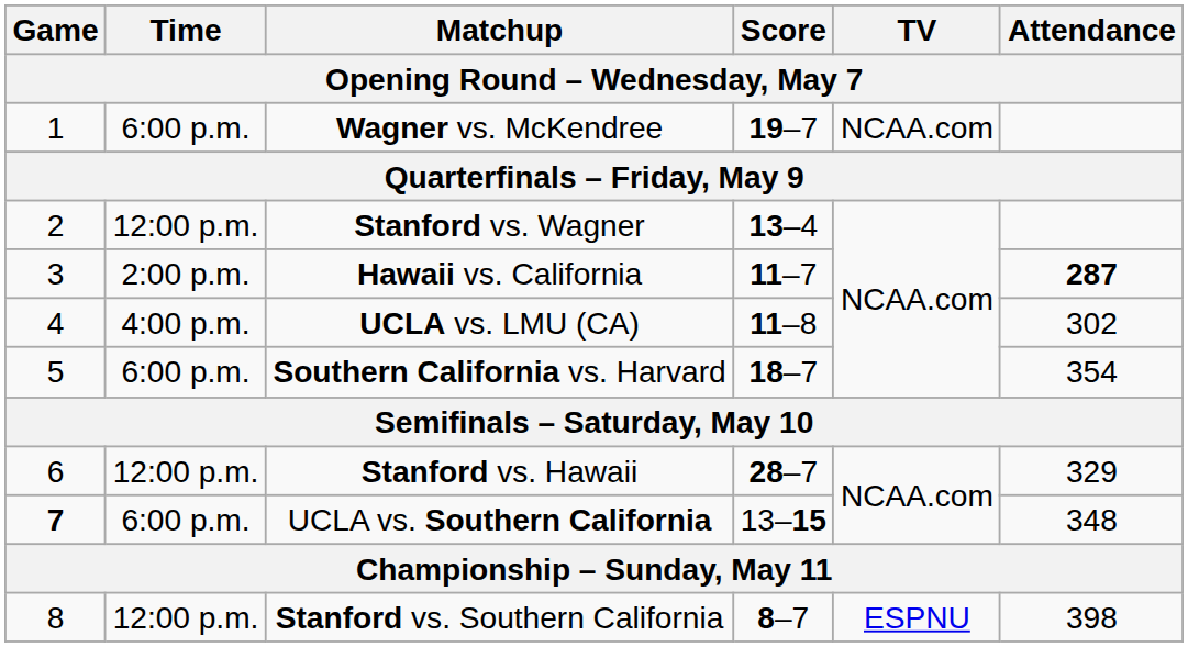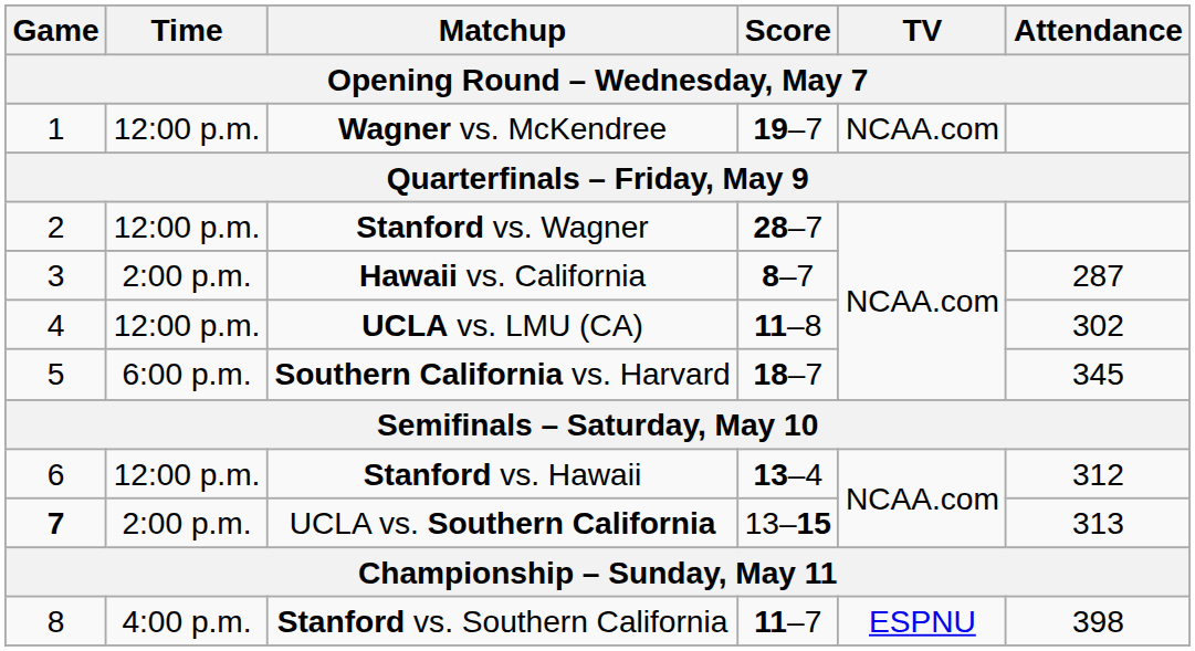 <table class="wikitable" style="font-size: 95%;text-align:center">
 <tr>
 <th>Game</th>
 <th>Time</th>
 <th>Matchup</th>
 <th>Score</th>
 <th>TV</th>
 <th>Attendance</th>
 </tr>
 <tr>
 <th colspan=6>Opening Round – Wednesday, May 7</th>
 </tr>
 <tr>
 <td>1</td>
-<td>6:00 p.m.</td>
+<td>12:00 p.m.</td>
 <td><strong>Wagner</strong> vs. McKendree</td>
 <td><strong>19</strong>–7</td>
 <td>NCAA.com</td>
 <td></td>
 </tr>
 <tr>
 <th colspan=6>Quarterfinals – Friday, May 9</th>
 </tr>
 <tr>
 <td>2</td>
 <td>12:00 p.m.</td>
 <td><strong>Stanford</strong> vs. Wagner</td>
-<td><strong>13</strong>–4</td>
+<td><strong>28</strong>–7</td>
 <td rowspan=4>NCAA.com</td>
 <td></td>
 </tr>
 <tr>
 <td>3</td>
 <td>2:00 p.m.</td>
 <td><strong>Hawaii</strong> vs. California</td>
-<td><strong>11</strong>–7</td>
-<td><strong>287</strong></td>
+<td><strong>8</strong>–7</td>
+<td>287</td>
 </tr>
 <tr>
 <td>4</td>
-<td>4:00 p.m.</td>
+<td>12:00 p.m.</td>
 <td><strong>UCLA</strong> vs. LMU (CA)</td>
 <td><strong>11</strong>–8</td>
 <td>302</td>
 </tr>
 <tr>
 <td>5</td>
 <td>6:00 p.m.</td>
 <td><strong>Southern California</strong> vs. Harvard</td>
 <td><strong>18</strong>–7</td>
-<td>354</td>
+<td>345</td>
 </tr>
 <tr>
 <th colspan=6>Semifinals – Saturday, May 10</th>
 </tr>
 <tr>
 <td>6</td>
 <td>12:00 p.m.</td>
 <td><strong>Stanford</strong> vs. Hawaii</td>
-<td><strong>28</strong>–7</td>
+<td><strong>13</strong>–4</td>
 <td rowspan=2>NCAA.com</td>
-<td>329</td>
+<td>312</td>
 </tr>
 <tr>
 <td><strong>7</strong></td>
-<td>6:00 p.m.</td>
+<td>2:00 p.m.</td>
 <td>UCLA vs. <strong>Southern California</strong></td>
 <td>13–<strong>15</strong></td>
-<td>348</td>
+<td>313</td>
 </tr>
 <tr>
 <th colspan=6>Championship – Sunday, May 11</th>
 </tr>
 <tr>
 <td>8</td>
-<td>12:00 p.m.</td>
+<td>4:00 p.m.</td>
 <td><strong>Stanford</strong> vs. Southern California</td>
-<td><strong>8</strong>–7</td>
+<td><strong>11</strong>–7</td>
 <td><a href='#'>ESPNU</a></td>
 <td>398</td>
 </tr>
 </table>
